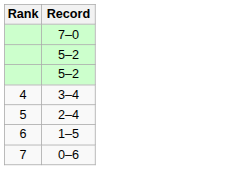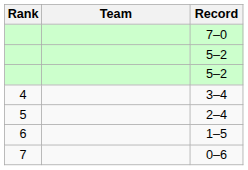 <table class="wikitable" style="text-align: center;">
 <tr>
 <th width=40>Rank</th>
+<th width=180>Team</th>
 <th width=60>Record</th>
 </tr>
 <tr bgcolor="#ccffcc">
 <td></td>
+<td align=left></td>
 <td>7–0</td>
 </tr>
 <tr bgcolor="#ccffcc">
 <td></td>
+<td align=left></td>
 <td>5–2</td>
 </tr>
 <tr bgcolor="#ccffcc">
 <td></td>
+<td align=left></td>
 <td>5–2</td>
 </tr>
 <tr>
 <td>4</td>
+<td align=left></td>
 <td>3–4</td>
 </tr>
 <tr>
 <td>5</td>
+<td align=left></td>
 <td>2–4</td>
 </tr>
 <tr>
 <td>6</td>
+<td align=left></td>
 <td>1–5</td>
 </tr>
 <tr>
 <td>7</td>
+<td align=left></td>
 <td>0–6</td>
 </tr>
 </table>
